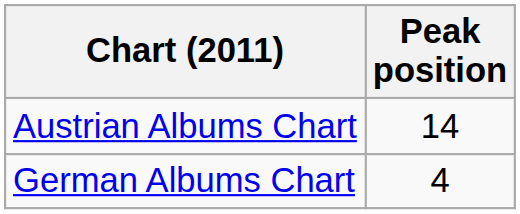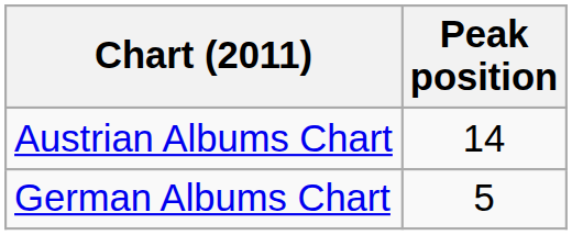 <table class="wikitable sortable" style="text-align: center;">
 <tr>
 <th>Chart (2011)</th>
 <th>Peak<br>position</th>
 </tr>
 <tr>
 <td align="left"><a href='#'>Austrian Albums Chart</a></td>
 <td>14</td>
 </tr>
 <tr>
 <td align="left"><a href='#'>German Albums Chart</a></td>
-<td>4</td>
+<td>5</td>
 </tr>
 </table>
